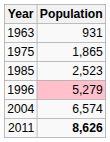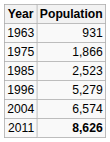 <table class="wikitable" style="line-height:1.1em;">
 <tr>
 <th>Year</th>
 <th>Population</th>
 </tr>
 <tr align="right">
 <td>1963</td>
 <td>931</td>
 </tr>
 <tr align="right">
 <td>1975</td>
-<td>1,865</td>
+<td>1,866</td>
 </tr>
 <tr align="right">
 <td>1985</td>
 <td>2,523</td>
 </tr>
 <tr align="right">
 <td>1996</td>
-<td style="background: pink;">5,279</td>
+<td>5,279</td>
 </tr>
 <tr align="right">
 <td>2004</td>
 <td>6,574</td>
 </tr>
 <tr align="right">
 <td>2011</td>
 <td><strong>8,626</strong></td>
 </tr>
 </table>
